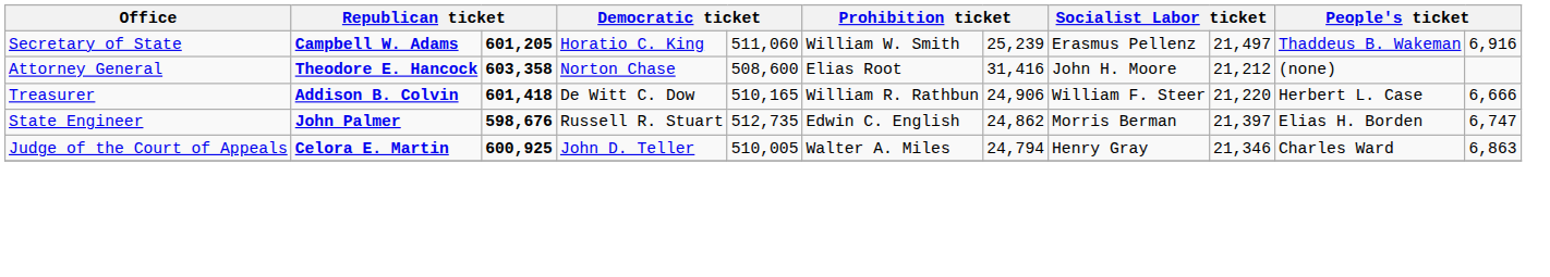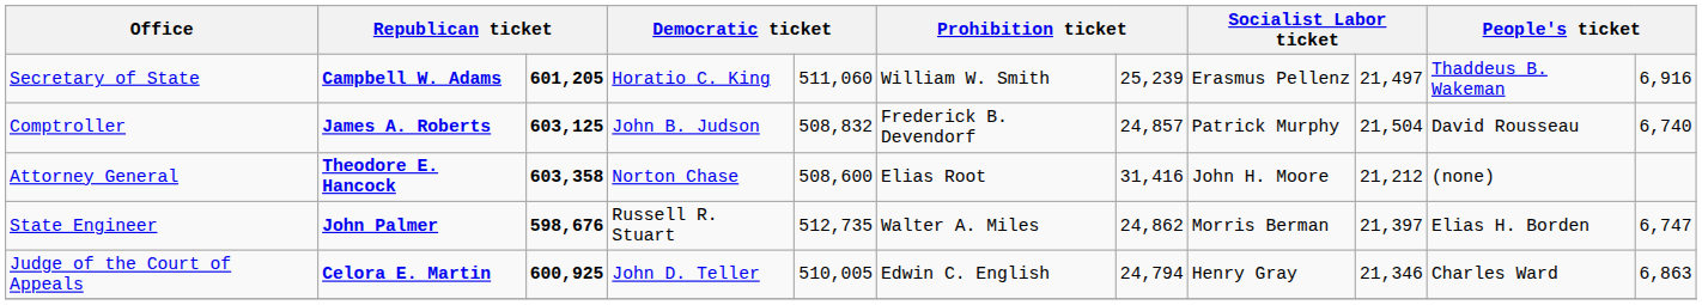 <table class=wikitable>
 <tr bgcolor=lightgrey>
 <th>Office</th>
 <th colspan="2" ><a href='#'>Republican</a> ticket</th>
 <th colspan="2" ><a href='#'>Democratic</a> ticket</th>
 <th colspan="2" ><a href='#'>Prohibition</a> ticket</th>
 <th colspan="2" ><a href='#'>Socialist Labor</a> ticket</th>
 <th colspan="2" ><a href='#'>People's</a> ticket</th>
 </tr>
 <tr>
 <td><a href='#'>Secretary of State</a></td>
 <td><strong><a href='#'>Campbell W. Adams</a></strong></td>
 <td align="right"><strong>601,205</strong></td>
 <td><a href='#'>Horatio C. King</a></td>
 <td align="right">511,060</td>
 <td>William W. Smith</td>
 <td align="right">25,239</td>
 <td>Erasmus Pellenz</td>
 <td align="right">21,497</td>
 <td><a href='#'>Thaddeus B. Wakeman</a></td>
 <td align="right">6,916</td>
 </tr>
 <tr>
+<td><a href='#'>Comptroller</a></td>
+<td><strong><a href='#'>James A. Roberts</a></strong></td>
+<td align="right"><strong>603,125</strong></td>
+<td><a href='#'>John B. Judson</a></td>
+<td align="right">508,832</td>
+<td>Frederick B. Devendorf</td>
+<td align="right">24,857</td>
+<td>Patrick Murphy</td>
+<td align="right">21,504</td>
+<td>David Rousseau</td>
+<td align="right">6,740</td>
+</tr>
+<tr>
 <td><a href='#'>Attorney General</a></td>
 <td><strong><a href='#'>Theodore E. Hancock</a></strong></td>
 <td align="right"><strong>603,358</strong></td>
 <td><a href='#'>Norton Chase</a></td>
 <td align="right">508,600</td>
 <td>Elias Root</td>
 <td align="right">31,416</td>
 <td>John H. Moore</td>
 <td align="right">21,212</td>
 <td>(none)</td>
 <td align="right"></td>
 </tr>
 <tr>
-<td><a href='#'>Treasurer</a></td>
-<td><strong><a href='#'>Addison B. Colvin</a></strong></td>
-<td align="right"><strong>601,418</strong></td>
-<td>De Witt C. Dow</td>
-<td align="right">510,165</td>
-<td>William R. Rathbun</td>
-<td align="right">24,906</td>
-<td>William F. Steer</td>
-<td align="right">21,220</td>
-<td>Herbert L. Case</td>
-<td align="right">6,666</td>
-</tr>
-<tr>
 <td><a href='#'>State Engineer</a></td>
 <td><strong><a href='#'>John Palmer</a></strong></td>
 <td align="right"><strong>598,676</strong></td>
 <td>Russell R. Stuart</td>
 <td align="right">512,735</td>
-<td>Edwin C. English</td>
+<td>Walter A. Miles</td>
 <td align="right">24,862</td>
 <td>Morris Berman</td>
 <td align="right">21,397</td>
 <td>Elias H. Borden</td>
 <td align="right">6,747</td>
 </tr>
 <tr>
 <td><a href='#'>Judge of the Court of Appeals</a></td>
 <td><strong><a href='#'>Celora E. Martin</a></strong></td>
 <td align="right"><strong>600,925</strong></td>
 <td><a href='#'>John D. Teller</a></td>
 <td align="right">510,005</td>
-<td>Walter A. Miles</td>
+<td>Edwin C. English</td>
 <td align="right">24,794</td>
 <td>Henry Gray</td>
 <td align="right">21,346</td>
 <td>Charles Ward</td>
 <td align="right">6,863</td>
 </tr>
 <tr>
 </tr>
 </table>
